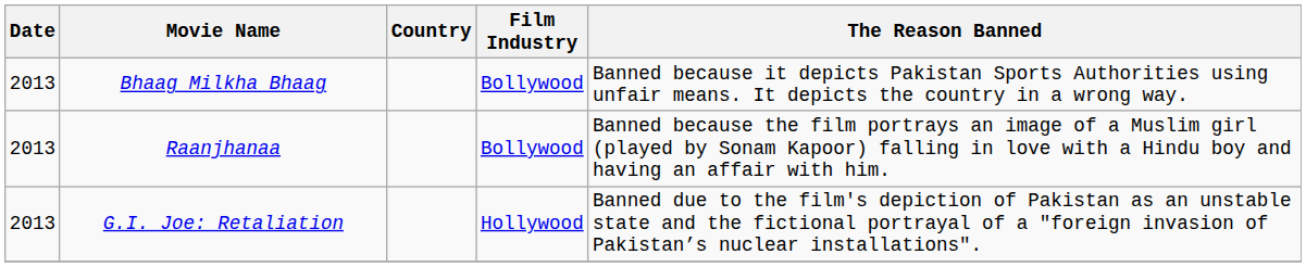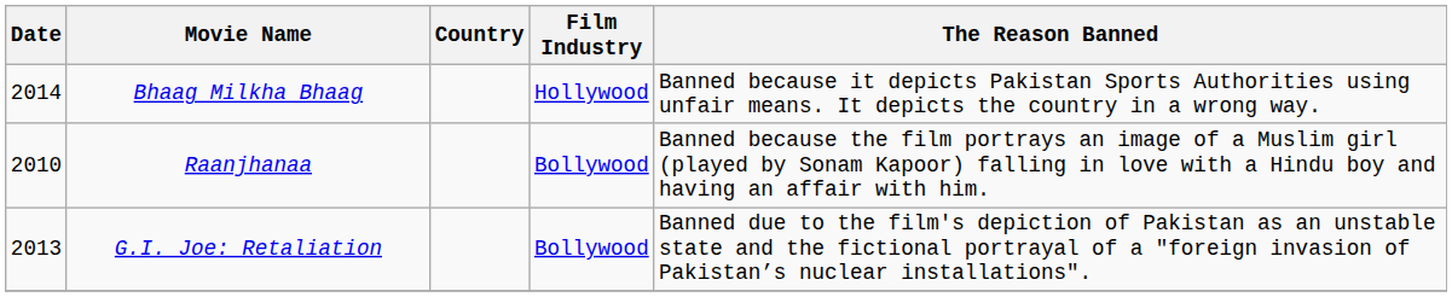 <table class="wikitable sortable" style="width:100%;">
 <tr>
 <th style="width:3%;">Date</th>
 <th style="width:27%;">Movie Name</th>
 <th style="width:05%;">Country</th>
 <th style="width:5%;">Film Industry</th>
 <th class="unsortable" style="width:60%;" !>The Reason Banned</th>
 </tr>
 <tr>
-<td align="center">2013</td>
+<td align="center">2014</td>
 <td align="center"><em><a href='#'>Bhaag Milkha Bhaag</a></em></td>
 <td align="center"></td>
-<td align="center"><a href='#'>Bollywood</a></td>
+<td align="center"><a href='#'>Hollywood</a></td>
 <td>Banned because it depicts Pakistan Sports Authorities using unfair means. It depicts the country in a wrong way.</td>
 </tr>
 <tr>
-<td align="center">2013</td>
+<td align="center">2010</td>
 <td align="center"><em><a href='#'>Raanjhanaa</a></em></td>
 <td align="center"></td>
 <td align="center"><a href='#'>Bollywood</a></td>
 <td>Banned because the film portrays an image of a Muslim girl (played by Sonam Kapoor) falling in love with a Hindu boy and having an affair with him.</td>
 </tr>
 <tr>
 <td align="center">2013</td>
 <td align="center"><em><a href='#'>G.I. Joe: Retaliation</a></em></td>
 <td align="center"></td>
-<td align="center"><a href='#'>Hollywood</a></td>
+<td align="center"><a href='#'>Bollywood</a></td>
 <td>Banned due to the film's depiction of Pakistan as an unstable state and the fictional portrayal of a "foreign invasion of Pakistan’s nuclear installations".</td>
 </tr>
 <tr>
 </tr>
 </table>
